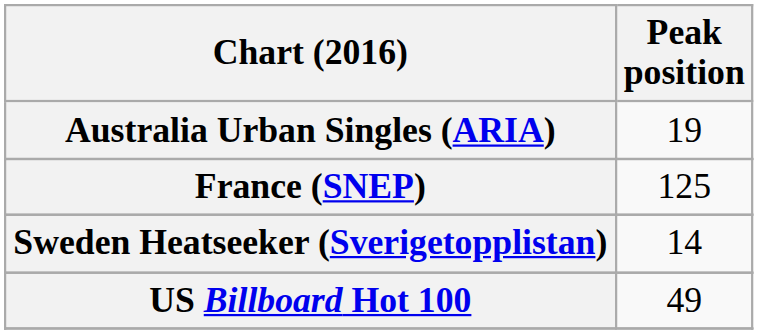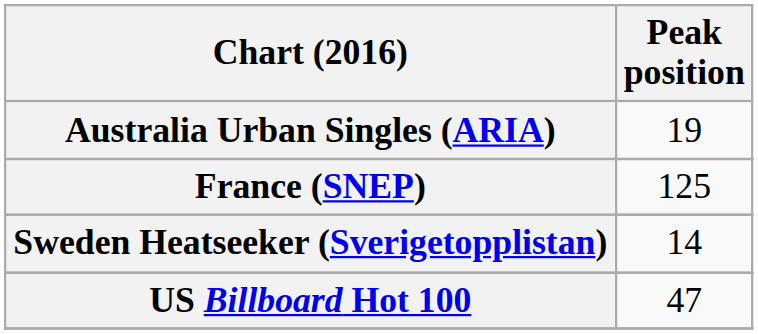 <table class="wikitable sortable plainrowheaders" style="text-align:center;">
 <tr>
 <th scope="col">Chart (2016)</th>
 <th scope="col">Peak<br>position</th>
 </tr>
 <tr>
 <th scope="row">Australia Urban Singles (<a href='#'>ARIA</a>)</th>
 <td>19</td>
 </tr>
 <tr>
 </tr>
 <tr>
 <th scope="row">France (<a href='#'>SNEP</a>)</th>
 <td>125</td>
 </tr>
 <tr>
 </tr>
 <tr>
 <th scope="row">Sweden Heatseeker (<a href='#'>Sverigetopplistan</a>)</th>
 <td>14</td>
 </tr>
 <tr>
 </tr>
 <tr>
 </tr>
 <tr>
 <th scope="row">US <a href='#'><em>Billboard</em> Hot 100</a></th>
-<td>49</td>
+<td>47</td>
 </tr>
 <tr>
 </tr>
 <tr>
 </tr>
 </table>
